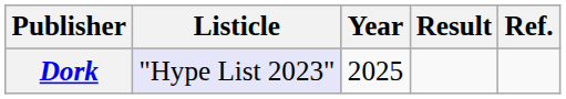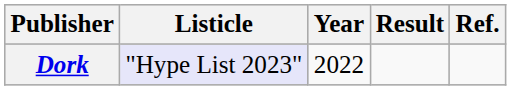 <table class="wikitable sortable plainrowheaders">
 <tr>
 <th scope="col">Publisher</th>
 <th scope="col">Listicle</th>
 <th scope="col">Year</th>
 <th scope="col">Result</th>
 <th scope="col" class="unsortable">Ref.</th>
 </tr>
 <tr>
 <th scope="rowgroup"><em><a href='#'>Dork</a></em></th>
 <td style="background: lavender;">"Hype List 2023"</td>
-<td>2025</td>
+<td>2022</td>
 <td></td>
 <td></td>
 </tr>
 </table>
